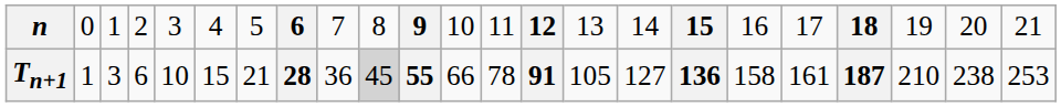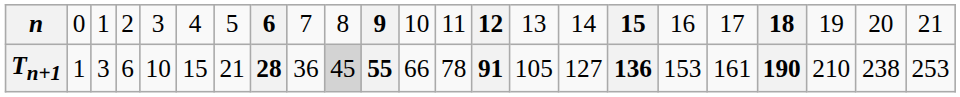 <table class="wikitable" style="text-align:center; margin:0 auto;">
 <tr>
 <th><em>n</em></th>
 <td>0</td>
 <td>1</td>
 <td>2</td>
 <td>3</td>
 <td>4</td>
 <td>5</td>
 <th>6</th>
 <td>7</td>
 <td>8</td>
 <th>9</th>
 <td>10</td>
 <td>11</td>
 <th>12</th>
 <td>13</td>
 <td>14</td>
 <th>15</th>
 <td>16</td>
 <td>17</td>
 <th>18</th>
 <td>19</td>
 <td>20</td>
 <td>21</td>
 </tr>
 <tr>
 <th><em>T<sub>n+1</sub></em></th>
 <td>1</td>
 <td>3</td>
 <td>6</td>
 <td>10</td>
 <td>15</td>
 <td>21</td>
 <th>28</th>
 <td>36</td>
 <td style="background: lightgrey;">45</td>
 <th>55</th>
 <td>66</td>
 <td>78</td>
 <th>91</th>
 <td>105</td>
 <td>127</td>
 <th>136</th>
-<td>158</td>
+<td>153</td>
 <td>161</td>
-<th>187</th>
+<th>190</th>
 <td>210</td>
 <td>238</td>
 <td>253</td>
 </tr>
 </table>
